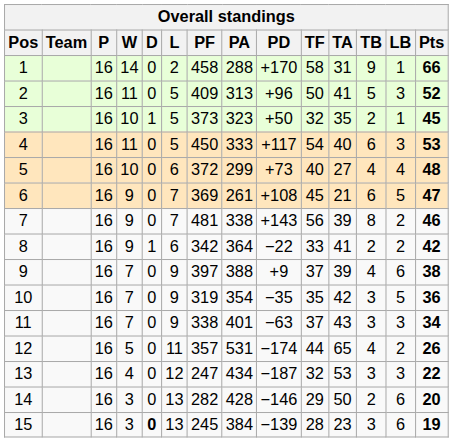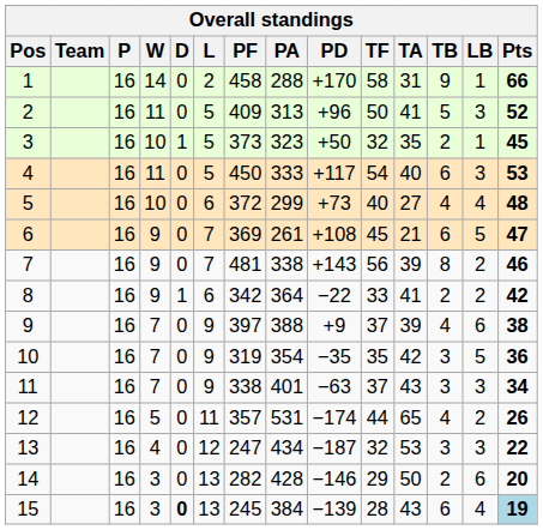 <table class="wikitable" style="text-align:center; line-height:110%; font-size:100%; width:60%;">
 <tr>
 <th colspan="100%" cellpadding="0" cellspacing="0"><strong>Overall standings</strong></th>
 </tr>
 <tr>
 <th style="width:5%;">Pos</th>
 <th style="width:35%;">Team</th>
 <th style="width:5%;">P</th>
 <th style="width:5%;">W</th>
 <th style="width:5%;">D</th>
 <th style="width:5%;">L</th>
 <th style="width:5%;">PF</th>
 <th style="width:5%;">PA</th>
 <th style="width:5%;">PD</th>
 <th style="width:5%;">TF</th>
 <th style="width:5%;">TA</th>
 <th style="width:5%;">TB</th>
 <th style="width:5%;">LB</th>
 <th style="width:5%;">Pts<br></th>
 </tr>
 <tr style="background:#E8FFD8;">
 <td>1</td>
 <td style="text-align:left;"></td>
 <td>16</td>
 <td>14</td>
 <td>0</td>
 <td>2</td>
 <td>458</td>
 <td>288</td>
 <td>+170</td>
 <td>58</td>
 <td>31</td>
 <td>9</td>
 <td>1</td>
 <td><strong>66</strong></td>
 </tr>
 <tr style="background:#E8FFD8;">
 <td>2</td>
 <td style="text-align:left;"></td>
 <td>16</td>
 <td>11</td>
 <td>0</td>
 <td>5</td>
 <td>409</td>
 <td>313</td>
 <td>+96</td>
 <td>50</td>
 <td>41</td>
 <td>5</td>
 <td>3</td>
 <td><strong>52</strong></td>
 </tr>
 <tr style="background:#E8FFD8;">
 <td>3</td>
 <td style="text-align:left;"></td>
 <td>16</td>
 <td>10</td>
 <td>1</td>
 <td>5</td>
 <td>373</td>
 <td>323</td>
 <td>+50</td>
 <td>32</td>
 <td>35</td>
 <td>2</td>
 <td>1</td>
 <td><strong>45</strong></td>
 </tr>
 <tr style="background:#ffe6bd;">
 <td>4</td>
 <td style="text-align:left;"></td>
 <td>16</td>
 <td>11</td>
 <td>0</td>
 <td>5</td>
 <td>450</td>
 <td>333</td>
 <td>+117</td>
 <td>54</td>
 <td>40</td>
 <td>6</td>
 <td>3</td>
 <td><strong>53</strong></td>
 </tr>
 <tr style="background:#ffe6bd;">
 <td>5</td>
 <td style="text-align:left;"></td>
 <td>16</td>
 <td>10</td>
 <td>0</td>
 <td>6</td>
 <td>372</td>
 <td>299</td>
 <td>+73</td>
 <td>40</td>
 <td>27</td>
 <td>4</td>
 <td>4</td>
 <td><strong>48</strong></td>
 </tr>
 <tr style="background:#ffe6bd;">
 <td>6</td>
 <td style="text-align:left;"></td>
 <td>16</td>
 <td>9</td>
 <td>0</td>
 <td>7</td>
 <td>369</td>
 <td>261</td>
 <td>+108</td>
 <td>45</td>
 <td>21</td>
 <td>6</td>
 <td>5</td>
 <td><strong>47</strong></td>
 </tr>
 <tr>
 <td>7</td>
 <td style="text-align:left;"></td>
 <td>16</td>
 <td>9</td>
 <td>0</td>
 <td>7</td>
 <td>481</td>
 <td>338</td>
 <td>+143</td>
 <td>56</td>
 <td>39</td>
 <td>8</td>
 <td>2</td>
 <td><strong>46</strong></td>
 </tr>
 <tr>
 <td>8</td>
 <td style="text-align:left;"></td>
 <td>16</td>
 <td>9</td>
 <td>1</td>
 <td>6</td>
 <td>342</td>
 <td>364</td>
 <td>−22</td>
 <td>33</td>
 <td>41</td>
 <td>2</td>
 <td>2</td>
 <td><strong>42</strong></td>
 </tr>
 <tr>
 <td>9</td>
 <td style="text-align:left;"></td>
 <td>16</td>
 <td>7</td>
 <td>0</td>
 <td>9</td>
 <td>397</td>
 <td>388</td>
 <td>+9</td>
 <td>37</td>
 <td>39</td>
 <td>4</td>
 <td>6</td>
 <td><strong>38</strong></td>
 </tr>
 <tr>
 <td>10</td>
 <td style="text-align:left;"></td>
 <td>16</td>
 <td>7</td>
 <td>0</td>
 <td>9</td>
 <td>319</td>
 <td>354</td>
 <td>−35</td>
 <td>35</td>
 <td>42</td>
 <td>3</td>
 <td>5</td>
 <td><strong>36</strong></td>
 </tr>
 <tr>
 <td>11</td>
 <td style="text-align:left;"></td>
 <td>16</td>
 <td>7</td>
 <td>0</td>
 <td>9</td>
 <td>338</td>
 <td>401</td>
 <td>−63</td>
 <td>37</td>
 <td>43</td>
 <td>3</td>
 <td>3</td>
 <td><strong>34</strong></td>
 </tr>
 <tr>
 <td>12</td>
 <td style="text-align:left;"></td>
 <td>16</td>
 <td>5</td>
 <td>0</td>
 <td>11</td>
 <td>357</td>
 <td>531</td>
 <td>−174</td>
 <td>44</td>
 <td>65</td>
 <td>4</td>
 <td>2</td>
 <td><strong>26</strong></td>
 </tr>
 <tr>
 <td>13</td>
 <td style="text-align:left;"></td>
 <td>16</td>
 <td>4</td>
 <td>0</td>
 <td>12</td>
 <td>247</td>
 <td>434</td>
 <td>−187</td>
 <td>32</td>
 <td>53</td>
 <td>3</td>
 <td>3</td>
 <td><strong>22</strong></td>
 </tr>
 <tr>
 <td>14</td>
 <td style="text-align:left;"></td>
 <td>16</td>
 <td>3</td>
 <td>0</td>
 <td>13</td>
 <td>282</td>
 <td>428</td>
 <td>−146</td>
 <td>29</td>
 <td>50</td>
 <td>2</td>
 <td>6</td>
 <td><strong>20</strong></td>
 </tr>
 <tr>
 <td>15</td>
 <td style="text-align:left;"></td>
 <td>16</td>
 <td>3</td>
 <td><strong>0</strong></td>
 <td>13</td>
 <td>245</td>
 <td>384</td>
 <td>−139</td>
 <td>28</td>
-<td>23</td>
-<td>3</td>
+<td>43</td>
 <td>6</td>
-<td><strong>19</strong></td>
+<td>4</td>
+<td style="background: lightblue;"><strong>19</strong></td>
 </tr>
 </table>
